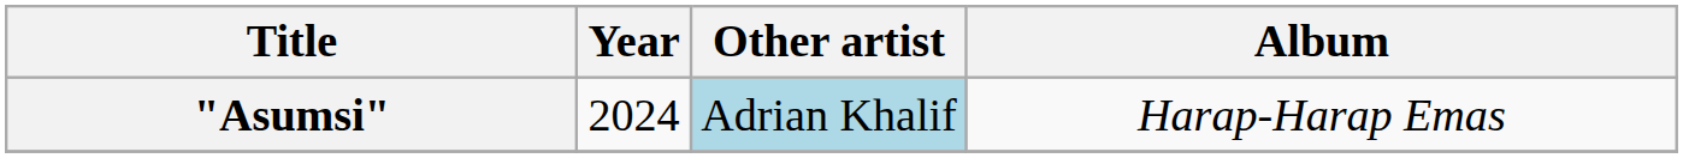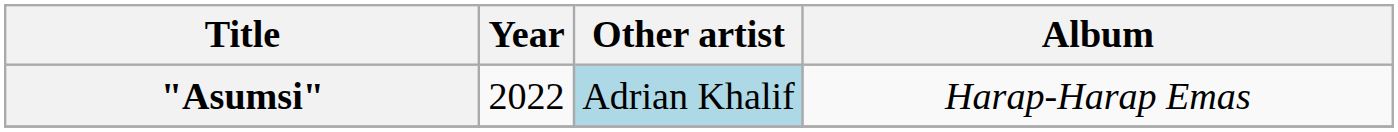 <table class="wikitable plainrowheaders" style="text-align:center">
 <tr>
 <th scope="col" style="width:12em;">Title</th>
 <th scope="col">Year</th>
 <th>Other artist</th>
 <th scope="col" style="width:15em;">Album</th>
 </tr>
 <tr>
 <th scope="row">"Asumsi"</th>
-<td>2024</td>
+<td>2022</td>
 <td style="background: lightblue;">Adrian Khalif</td>
 <td><em>Harap-Harap Emas</em></td>
 </tr>
 <tr>
 </tr>
 </table>
